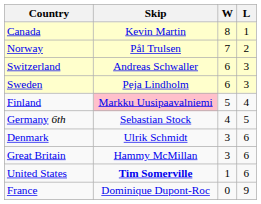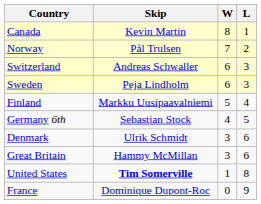 <table class="wikitable">
 <tr>
 <th bgcolor="#efefef" width="120">Country</th>
 <th bgcolor="#efefef" width="170">Skip</th>
 <th bgcolor="#efefef" width="20">W</th>
 <th bgcolor="#efefef" width="20">L</th>
 </tr>
 <tr align=center bgcolor="#ffffcc">
 <td align=left> <a href='#'>Canada</a></td>
 <td><a href='#'>Kevin Martin</a></td>
 <td>8</td>
 <td>1</td>
 </tr>
 <tr align=center bgcolor="#ffffcc">
 <td align=left> <a href='#'>Norway</a></td>
 <td><a href='#'>Pål Trulsen</a></td>
 <td>7</td>
 <td>2</td>
 </tr>
 <tr align=center bgcolor="#ffffcc">
 <td align=left> <a href='#'>Switzerland</a></td>
 <td><a href='#'>Andreas Schwaller</a></td>
 <td>6</td>
 <td>3</td>
 </tr>
 <tr align=center bgcolor="#ffffcc">
 <td align=left> <a href='#'>Sweden</a></td>
 <td><a href='#'>Peja Lindholm</a></td>
 <td>6</td>
 <td>3</td>
 </tr>
 <tr align=center>
 <td align=left> <a href='#'>Finland</a></td>
-<td style="background: pink;"><a href='#'>Markku Uusipaavalniemi</a></td>
+<td><a href='#'>Markku Uusipaavalniemi</a></td>
 <td>5</td>
 <td>4</td>
 </tr>
 <tr align=center>
 <td align=left> <a href='#'>Germany</a> <em>6th</em></td>
 <td><a href='#'>Sebastian Stock</a></td>
 <td>4</td>
 <td>5</td>
 </tr>
 <tr align=center>
 <td align=left> <a href='#'>Denmark</a></td>
 <td><a href='#'>Ulrik Schmidt</a></td>
 <td>3</td>
 <td>6</td>
 </tr>
 <tr align=center>
 <td align=left> <a href='#'>Great Britain</a></td>
 <td><a href='#'>Hammy McMillan</a></td>
 <td>3</td>
 <td>6</td>
 </tr>
 <tr align=center>
 <td align=left> <a href='#'>United States</a></td>
 <td><strong><a href='#'>Tim Somerville</a></strong></td>
 <td>1</td>
-<td>6</td>
+<td>8</td>
 </tr>
 <tr align=center>
 <td align=left> <a href='#'>France</a></td>
 <td><a href='#'>Dominique Dupont-Roc</a></td>
 <td>0</td>
 <td>9</td>
 </tr>
 </table>
